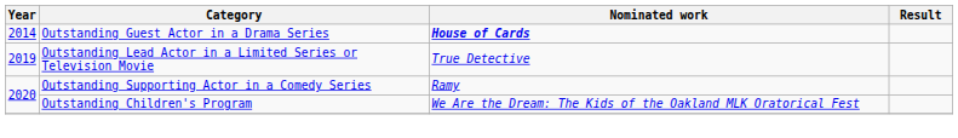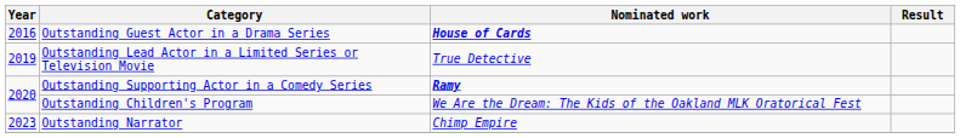 <table class=wikitable>
 <tr>
 <th scope="col" style="width:1em;">Year</th>
 <th scope="col" style="width:33em;">Category</th>
 <th scope="col" style="width:39em;">Nominated work</th>
 <th scope="col" style="width:5em;">Result</th>
 </tr>
 <tr>
-<td><a href='#'>2014</a></td>
+<td><a href='#'>2016</a></td>
 <td><a href='#'>Outstanding Guest Actor in a Drama Series</a></td>
 <td><strong><em><a href='#'>House of Cards</a></em></strong></td>
 <td></td>
 </tr>
 <tr>
 <td><a href='#'>2019</a></td>
 <td><a href='#'>Outstanding Lead Actor in a Limited Series or Television Movie</a></td>
 <td><em><a href='#'>True Detective</a></em></td>
 <td></td>
 </tr>
 <tr>
 <td rowspan="2"><a href='#'>2020</a></td>
 <td><a href='#'>Outstanding Supporting Actor in a Comedy Series</a></td>
-<td><em><a href='#'>Ramy</a></em></td>
+<td><strong><em><a href='#'>Ramy</a></em></strong></td>
 <td></td>
 </tr>
 <tr>
 <td><a href='#'>Outstanding Children's Program</a></td>
 <td><em><a href='#'>We Are the Dream: The Kids of the Oakland MLK Oratorical Fest</a></em></td>
 <td></td>
 </tr>
 <tr>
+<td><a href='#'>2023</a></td>
+<td><a href='#'>Outstanding Narrator</a></td>
+<td><em><a href='#'>Chimp Empire</a></em></td>
+<td></td>
+</tr>
+<tr>
 </tr>
 </table>
